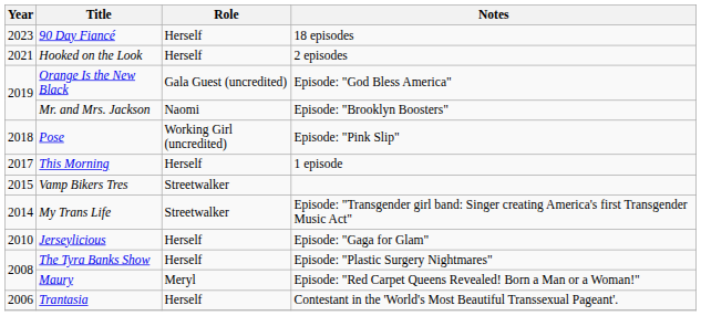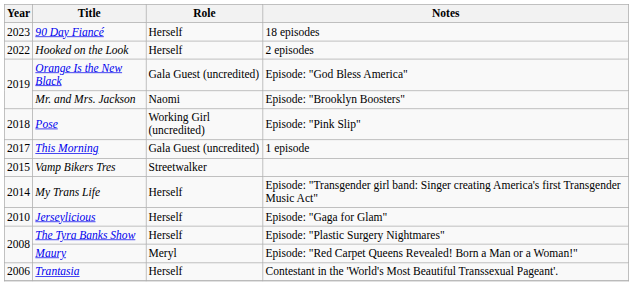 <table class="wikitable">
 <tr>
 <th>Year</th>
 <th>Title</th>
 <th>Role</th>
 <th>Notes</th>
 </tr>
 <tr>
 <td>2023</td>
 <td><em><a href='#'>90 Day Fiancé</a></em></td>
 <td>Herself</td>
 <td>18 episodes</td>
 </tr>
 <tr>
-<td>2021</td>
+<td>2022</td>
 <td><em>Hooked on the Look</em></td>
 <td>Herself</td>
 <td>2 episodes</td>
 </tr>
 <tr>
 <td rowspan="2">2019</td>
 <td><em><a href='#'>Orange Is the New Black</a></em></td>
 <td>Gala Guest (uncredited)</td>
 <td>Episode: "God Bless America"</td>
 </tr>
 <tr>
 <td><em>Mr. and Mrs. Jackson</em></td>
 <td>Naomi</td>
 <td>Episode: "Brooklyn Boosters"</td>
 </tr>
 <tr>
 <td>2018</td>
 <td><a href='#'><em>Pose</em></a></td>
 <td>Working Girl (uncredited)</td>
 <td>Episode: "Pink Slip"</td>
 </tr>
 <tr>
 <td>2017</td>
 <td><em><a href='#'>This Morning</a></em></td>
-<td>Herself</td>
+<td>Gala Guest (uncredited)</td>
 <td>1 episode</td>
 </tr>
 <tr>
 <td>2015</td>
 <td><em>Vamp Bikers Tres</em></td>
 <td>Streetwalker</td>
 <td></td>
 </tr>
 <tr>
 <td>2014</td>
 <td><em>My Trans Life</em></td>
-<td>Streetwalker</td>
+<td>Herself</td>
 <td>Episode: "Transgender girl band: Singer creating America's first Transgender Music Act"</td>
 </tr>
 <tr>
 <td>2010</td>
 <td><em><a href='#'>Jerseylicious</a></em></td>
 <td>Herself</td>
 <td>Episode: "Gaga for Glam"</td>
 </tr>
 <tr>
 <td rowspan="2">2008</td>
 <td><em><a href='#'>The Tyra Banks Show</a></em></td>
 <td>Herself</td>
 <td>Episode: "Plastic Surgery Nightmares"</td>
 </tr>
 <tr>
 <td><a href='#'><em>Maury</em></a></td>
 <td>Meryl</td>
 <td>Episode: "Red Carpet Queens Revealed! Born a Man or a Woman!"</td>
 </tr>
 <tr>
 <td>2006</td>
 <td><em><a href='#'>Trantasia</a></em></td>
 <td>Herself</td>
 <td>Contestant in the 'World's Most Beautiful Transsexual Pageant'.</td>
 </tr>
 <tr>
 </tr>
 </table>
